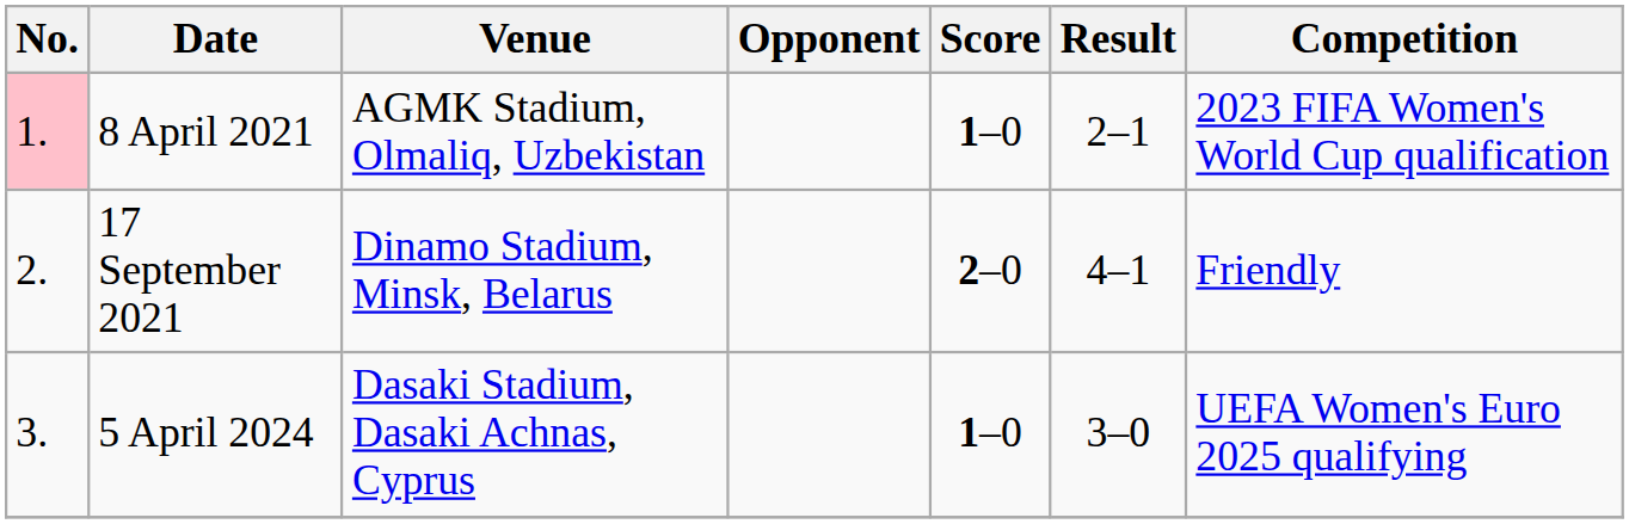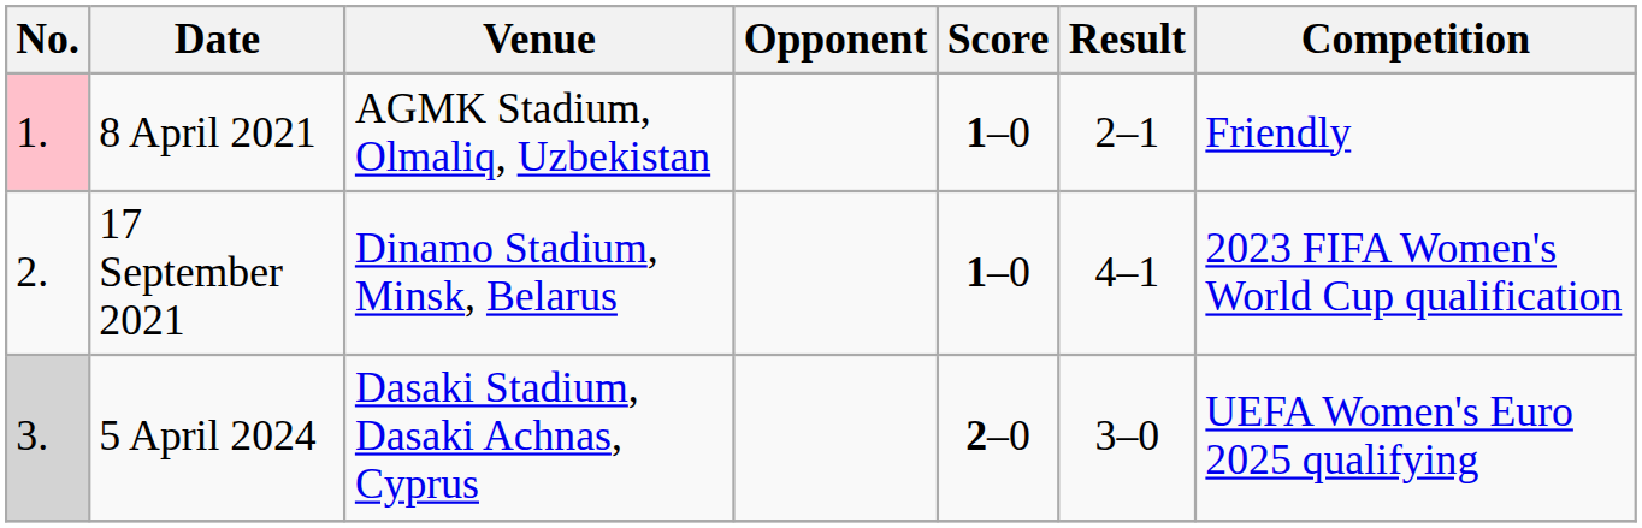 <table class="wikitable">
 <tr>
 <th>No.</th>
 <th>Date</th>
 <th>Venue</th>
 <th>Opponent</th>
 <th>Score</th>
 <th>Result</th>
 <th>Competition</th>
 </tr>
 <tr>
 <td style="background: pink;">1.</td>
 <td>8 April 2021</td>
 <td>AGMK Stadium, <a href='#'>Olmaliq</a>, <a href='#'>Uzbekistan</a></td>
 <td></td>
 <td align=center><strong>1</strong>–0</td>
 <td align=center>2–1</td>
-<td><a href='#'>2023 FIFA Women's World Cup qualification</a></td>
+<td><a href='#'>Friendly</a></td>
 </tr>
 <tr>
 <td>2.</td>
 <td>17 September 2021</td>
 <td><a href='#'>Dinamo Stadium</a>, <a href='#'>Minsk</a>, <a href='#'>Belarus</a></td>
 <td></td>
-<td align=center><strong>2</strong>–0</td>
+<td align=center><strong>1</strong>–0</td>
 <td align=center>4–1</td>
-<td><a href='#'>Friendly</a></td>
+<td><a href='#'>2023 FIFA Women's World Cup qualification</a></td>
 </tr>
 <tr>
-<td>3.</td>
+<td style="background: lightgrey;">3.</td>
 <td>5 April 2024</td>
 <td><a href='#'>Dasaki Stadium</a>, <a href='#'>Dasaki Achnas</a>, <a href='#'>Cyprus</a></td>
 <td></td>
-<td align=center><strong>1</strong>–0</td>
+<td align=center><strong>2</strong>–0</td>
 <td align=center>3–0</td>
 <td><a href='#'>UEFA Women's Euro 2025 qualifying</a></td>
 </tr>
 <tr>
 </tr>
 </table>
